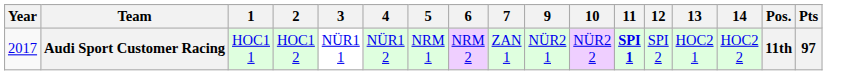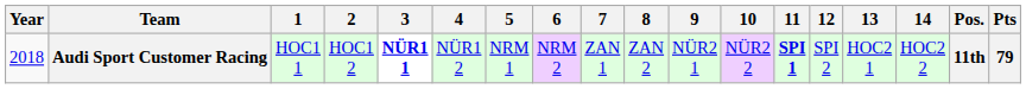 <table class="wikitable" style="text-align:center; font-size:85%">
 <tr>
 <th>Year</th>
 <th>Team</th>
 <th>1</th>
 <th>2</th>
 <th>3</th>
 <th>4</th>
 <th>5</th>
 <th>6</th>
 <th>7</th>
+<th>8</th>
 <th>9</th>
 <th>10</th>
 <th>11</th>
 <th>12</th>
 <th>13</th>
 <th>14</th>
 <th>Pos.</th>
 <th>Pts</th>
 </tr>
 <tr>
-<td><a href='#'>2017</a></td>
+<td><a href='#'>2018</a></td>
 <th>Audi Sport Customer Racing</th>
 <td style="background:#dfffdf;"><a href='#'>HOC1<br>1</a><br></td>
 <td style="background:#dfffdf;"><a href='#'>HOC1<br>2</a><br></td>
-<td style="background:#ffffff;"><a href='#'>NÜR1<br>1</a><br></td>
+<td style="background:#ffffff;"><strong><a href='#'>NÜR1<br>1</a><br></strong></td>
 <td style="background:#dfffdf;"><a href='#'>NÜR1<br>2</a><br></td>
 <td style="background:#dfffdf;"><a href='#'>NRM<br>1</a><br></td>
 <td style="background:#efcfff;"><a href='#'>NRM<br>2</a><br></td>
 <td style="background:#dfffdf;"><a href='#'>ZAN<br>1</a><br></td>
+<td style="background:#dfffdf;"><a href='#'>ZAN<br>2</a><br></td>
 <td style="background:#dfffdf;"><a href='#'>NÜR2<br>1</a><br></td>
 <td style="background:#efcfff;"><a href='#'>NÜR2<br>2</a><br></td>
 <td style="background:#dfffdf;"><strong><a href='#'>SPI<br>1</a><br></strong></td>
 <td style="background:#dfffdf;"><a href='#'>SPI<br>2</a><br></td>
 <td style="background:#dfffdf;"><a href='#'>HOC2<br>1</a><br></td>
 <td style="background:#dfffdf;"><a href='#'>HOC2<br>2</a><br></td>
 <th>11th</th>
-<th>97</th>
+<th>79</th>
 </tr>
 </table>
